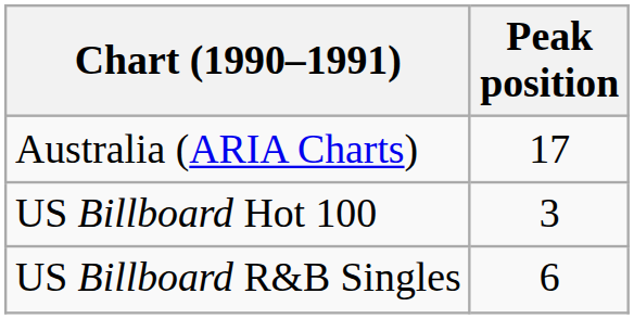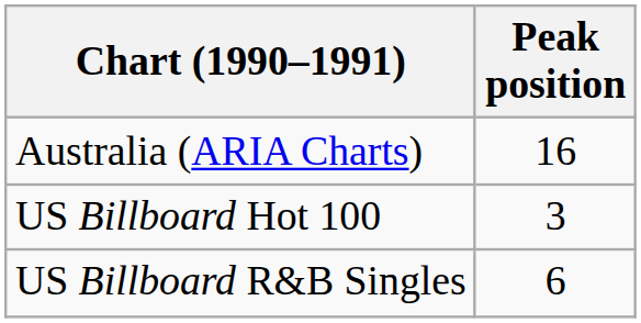 <table class="wikitable sortable">
 <tr>
 <th align="left">Chart (1990–1991)</th>
 <th align="center">Peak<br>position</th>
 </tr>
 <tr>
 <td scope="row">Australia (<a href='#'>ARIA Charts</a>)</td>
-<td align="center">17</td>
+<td align="center">16</td>
 </tr>
 <tr>
 <td>US <em>Billboard</em> Hot 100</td>
 <td align="center">3</td>
 </tr>
 <tr>
 <td>US <em>Billboard</em> R&B Singles</td>
 <td align="center">6</td>
 </tr>
 </table>
